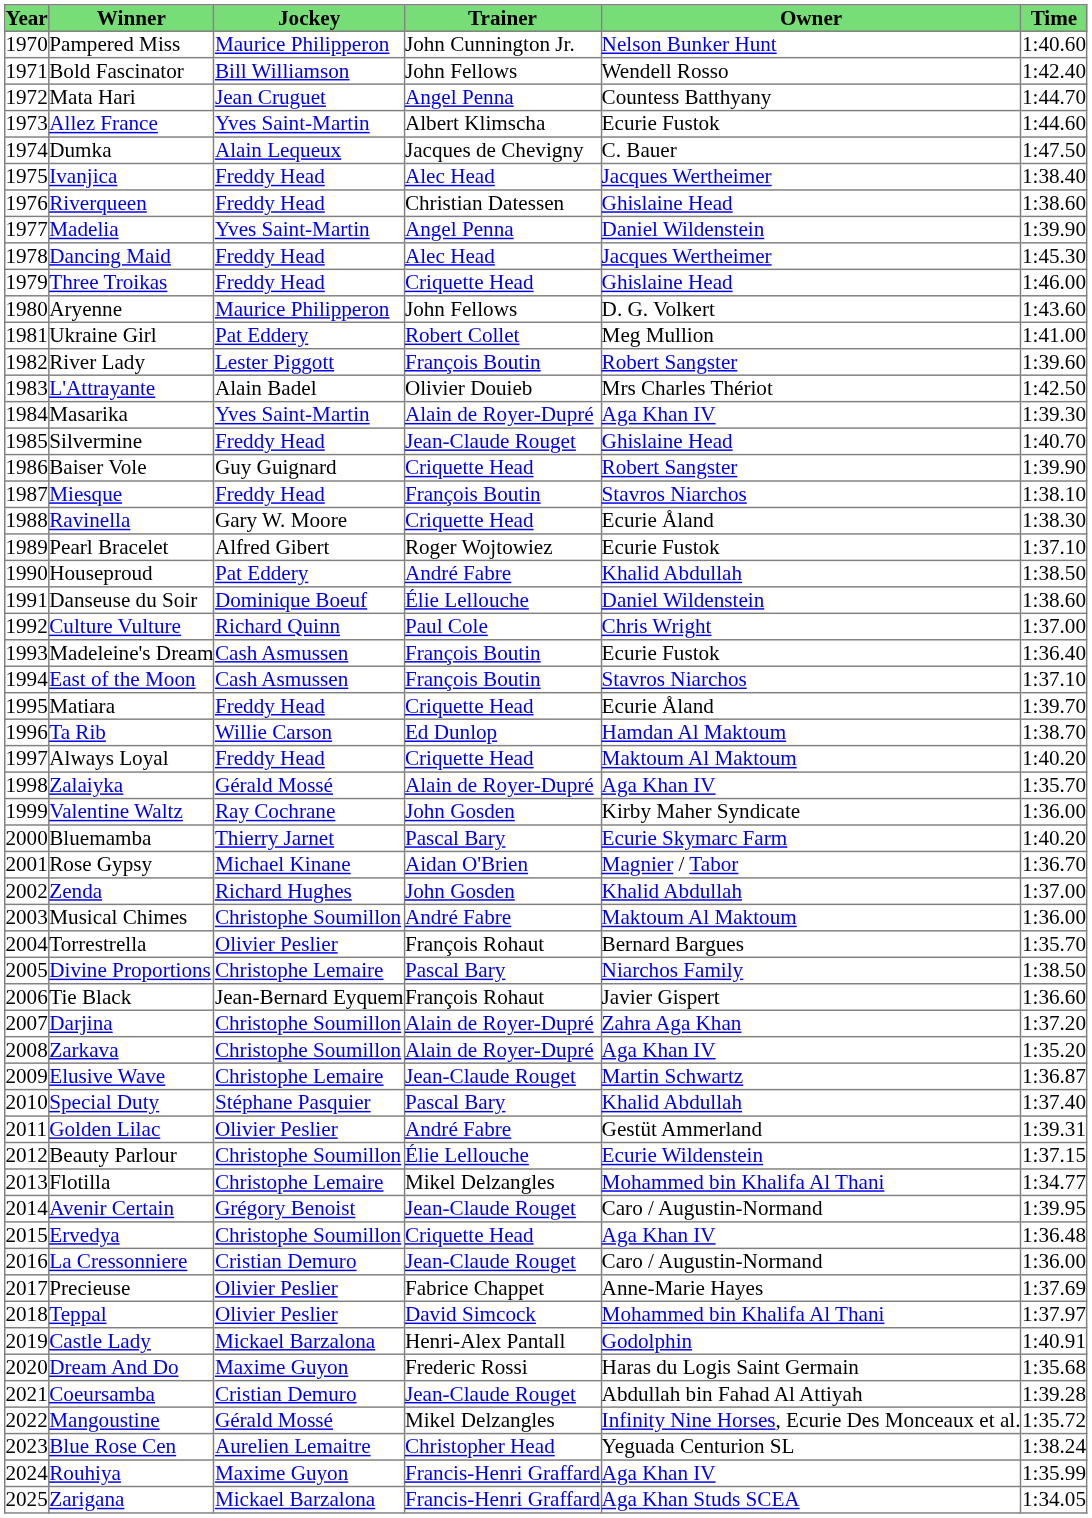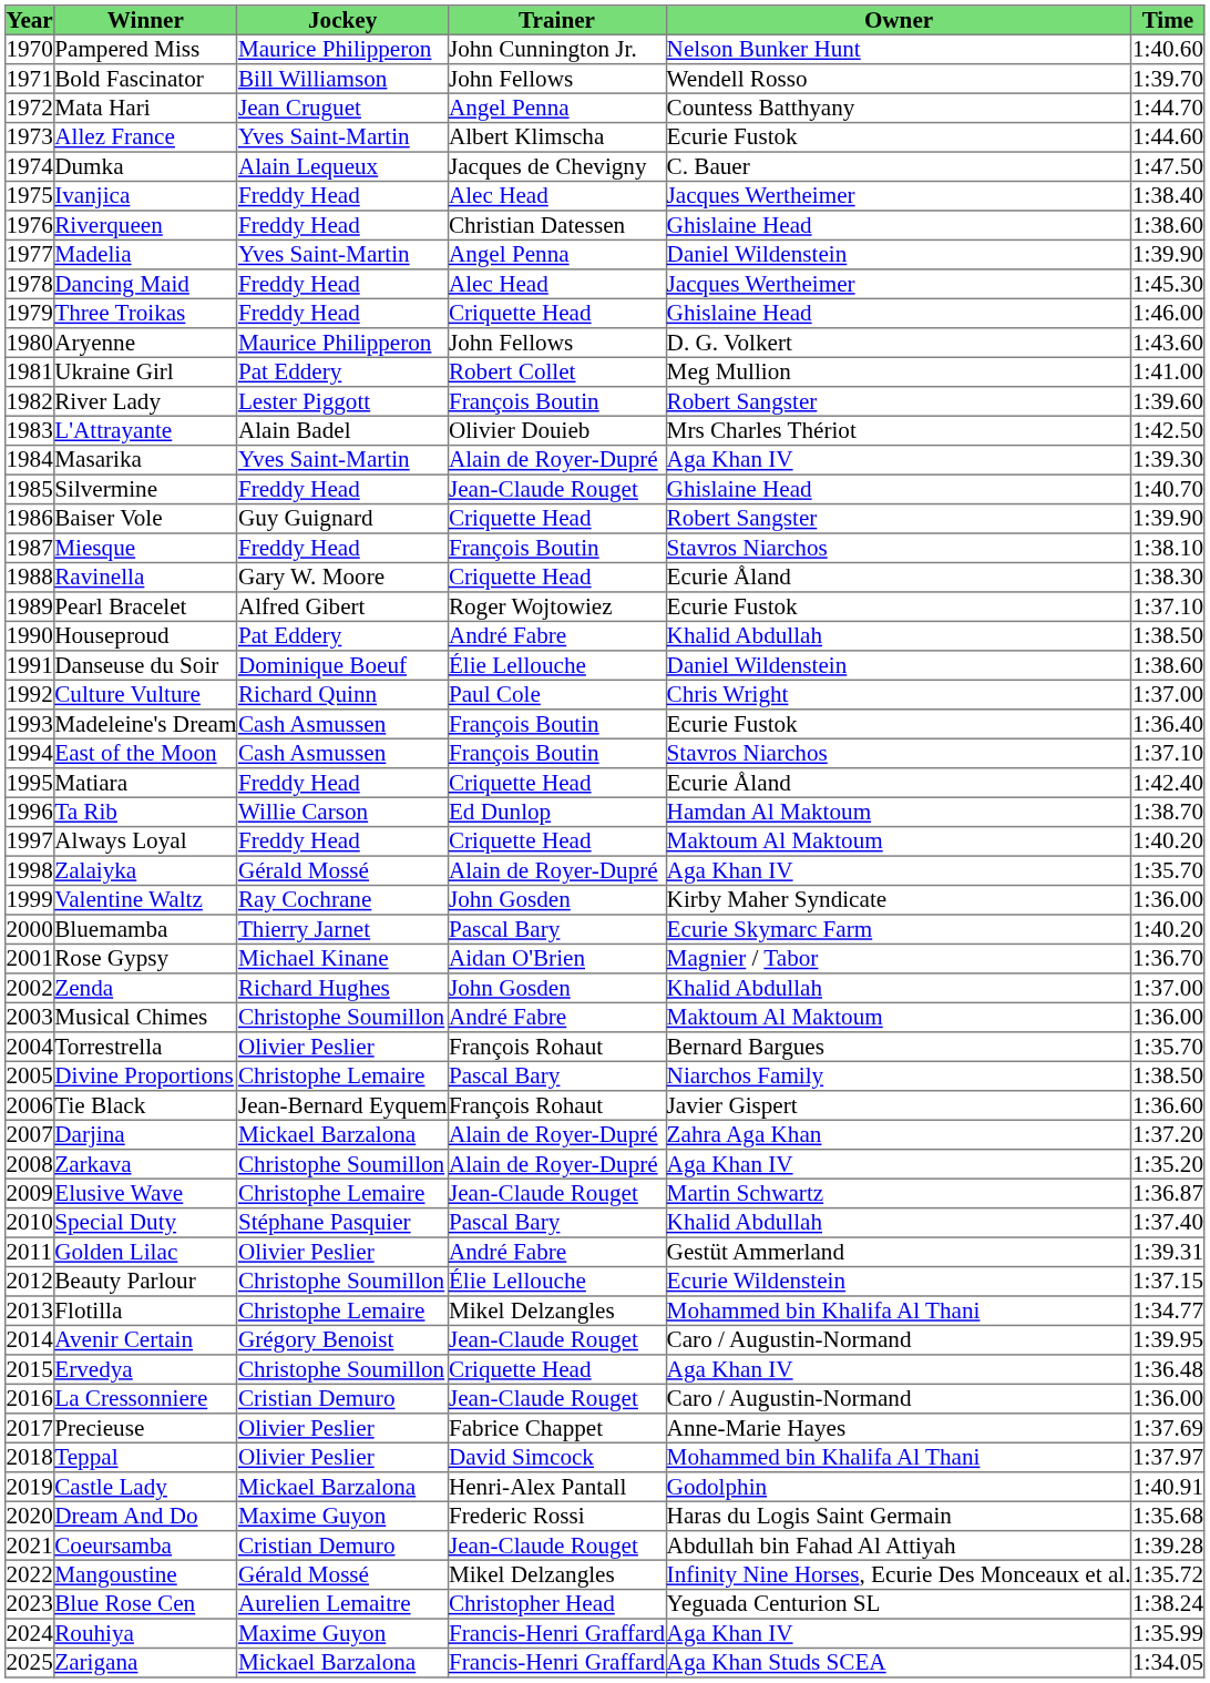 <table class = "sortable" | border="1" cellpadding="0" style="border-collapse: collapse; font-size:90%">
 <tr bgcolor="#77dd77" align="center">
 <th>Year</th>
 <th>Winner</th>
 <th>Jockey</th>
 <th>Trainer</th>
 <th>Owner</th>
 <th>Time</th>
 </tr>
 <tr>
 <td>1970</td>
 <td>Pampered Miss</td>
 <td><a href='#'>Maurice Philipperon</a></td>
 <td>John Cunnington Jr.</td>
 <td><a href='#'>Nelson Bunker Hunt</a></td>
 <td>1:40.60</td>
 </tr>
 <tr>
 <td>1971</td>
 <td>Bold Fascinator</td>
 <td><a href='#'>Bill Williamson</a></td>
 <td>John Fellows</td>
 <td>Wendell Rosso</td>
-<td>1:42.40</td>
+<td>1:39.70</td>
 </tr>
 <tr>
 <td>1972</td>
 <td>Mata Hari</td>
 <td><a href='#'>Jean Cruguet</a></td>
 <td><a href='#'>Angel Penna</a></td>
 <td>Countess Batthyany</td>
 <td>1:44.70</td>
 </tr>
 <tr>
 <td>1973</td>
 <td><a href='#'>Allez France</a></td>
 <td><a href='#'>Yves Saint-Martin</a></td>
 <td>Albert Klimscha</td>
 <td>Ecurie Fustok</td>
 <td>1:44.60</td>
 </tr>
 <tr>
 <td>1974</td>
 <td>Dumka</td>
 <td><a href='#'>Alain Lequeux</a></td>
 <td>Jacques de Chevigny</td>
 <td>C. Bauer</td>
 <td>1:47.50</td>
 </tr>
 <tr>
 <td>1975</td>
 <td><a href='#'>Ivanjica</a></td>
 <td><a href='#'>Freddy Head</a></td>
 <td><a href='#'>Alec Head</a></td>
 <td><a href='#'>Jacques Wertheimer</a></td>
 <td>1:38.40</td>
 </tr>
 <tr>
 <td>1976</td>
 <td><a href='#'>Riverqueen</a></td>
 <td><a href='#'>Freddy Head</a></td>
 <td>Christian Datessen</td>
 <td><a href='#'>Ghislaine Head</a></td>
 <td>1:38.60</td>
 </tr>
 <tr>
 <td>1977</td>
 <td><a href='#'>Madelia</a></td>
 <td><a href='#'>Yves Saint-Martin</a></td>
 <td><a href='#'>Angel Penna</a></td>
 <td><a href='#'>Daniel Wildenstein</a></td>
 <td>1:39.90</td>
 </tr>
 <tr>
 <td>1978</td>
 <td><a href='#'>Dancing Maid</a></td>
 <td><a href='#'>Freddy Head</a></td>
 <td><a href='#'>Alec Head</a></td>
 <td><a href='#'>Jacques Wertheimer</a></td>
 <td>1:45.30</td>
 </tr>
 <tr>
 <td>1979</td>
 <td><a href='#'>Three Troikas</a></td>
 <td><a href='#'>Freddy Head</a></td>
 <td><a href='#'>Criquette Head</a></td>
 <td><a href='#'>Ghislaine Head</a></td>
 <td>1:46.00</td>
 </tr>
 <tr>
 <td>1980</td>
 <td>Aryenne</td>
 <td><a href='#'>Maurice Philipperon</a></td>
 <td>John Fellows</td>
 <td>D. G. Volkert</td>
 <td>1:43.60</td>
 </tr>
 <tr>
 <td>1981</td>
 <td>Ukraine Girl</td>
 <td><a href='#'>Pat Eddery</a></td>
 <td><a href='#'>Robert Collet</a></td>
 <td>Meg Mullion</td>
 <td>1:41.00</td>
 </tr>
 <tr>
 <td>1982</td>
 <td>River Lady</td>
 <td><a href='#'>Lester Piggott</a></td>
 <td><a href='#'>François Boutin</a></td>
 <td><a href='#'>Robert Sangster</a></td>
 <td>1:39.60</td>
 </tr>
 <tr>
 <td>1983</td>
 <td><a href='#'>L'Attrayante</a></td>
 <td>Alain Badel</td>
 <td>Olivier Douieb</td>
 <td>Mrs Charles Thériot</td>
 <td>1:42.50</td>
 </tr>
 <tr>
 <td>1984</td>
 <td>Masarika</td>
 <td><a href='#'>Yves Saint-Martin</a></td>
 <td><a href='#'>Alain de Royer-Dupré</a></td>
 <td><a href='#'>Aga Khan IV</a></td>
 <td>1:39.30</td>
 </tr>
 <tr>
 <td>1985</td>
 <td>Silvermine</td>
 <td><a href='#'>Freddy Head</a></td>
 <td><a href='#'>Jean-Claude Rouget</a></td>
 <td><a href='#'>Ghislaine Head</a></td>
 <td>1:40.70</td>
 </tr>
 <tr>
 <td>1986</td>
 <td>Baiser Vole</td>
 <td>Guy Guignard</td>
 <td><a href='#'>Criquette Head</a></td>
 <td><a href='#'>Robert Sangster</a></td>
 <td>1:39.90</td>
 </tr>
 <tr>
 <td>1987</td>
 <td><a href='#'>Miesque</a></td>
 <td><a href='#'>Freddy Head</a></td>
 <td><a href='#'>François Boutin</a></td>
 <td><a href='#'>Stavros Niarchos</a></td>
 <td>1:38.10</td>
 </tr>
 <tr>
 <td>1988</td>
 <td><a href='#'>Ravinella</a></td>
 <td>Gary W. Moore</td>
 <td><a href='#'>Criquette Head</a></td>
 <td>Ecurie Åland</td>
 <td>1:38.30</td>
 </tr>
 <tr>
 <td>1989</td>
 <td>Pearl Bracelet</td>
 <td>Alfred Gibert</td>
 <td>Roger Wojtowiez</td>
 <td>Ecurie Fustok</td>
 <td>1:37.10</td>
 </tr>
 <tr>
 <td>1990</td>
 <td>Houseproud</td>
 <td><a href='#'>Pat Eddery</a></td>
 <td><a href='#'>André Fabre</a></td>
 <td><a href='#'>Khalid Abdullah</a></td>
 <td>1:38.50</td>
 </tr>
 <tr>
 <td>1991</td>
 <td>Danseuse du Soir</td>
 <td><a href='#'>Dominique Boeuf</a></td>
 <td><a href='#'>Élie Lellouche</a></td>
 <td><a href='#'>Daniel Wildenstein</a></td>
 <td>1:38.60</td>
 </tr>
 <tr>
 <td>1992</td>
 <td><a href='#'>Culture Vulture</a></td>
 <td><a href='#'>Richard Quinn</a></td>
 <td><a href='#'>Paul Cole</a></td>
 <td><a href='#'>Chris Wright</a></td>
 <td>1:37.00</td>
 </tr>
 <tr>
 <td>1993</td>
 <td>Madeleine's Dream</td>
 <td><a href='#'>Cash Asmussen</a></td>
 <td><a href='#'>François Boutin</a></td>
 <td>Ecurie Fustok</td>
 <td>1:36.40</td>
 </tr>
 <tr>
 <td>1994</td>
 <td><a href='#'>East of the Moon</a></td>
 <td><a href='#'>Cash Asmussen</a></td>
 <td><a href='#'>François Boutin</a></td>
 <td><a href='#'>Stavros Niarchos</a></td>
 <td>1:37.10</td>
 </tr>
 <tr>
 <td>1995</td>
 <td>Matiara</td>
 <td><a href='#'>Freddy Head</a></td>
 <td><a href='#'>Criquette Head</a></td>
 <td>Ecurie Åland</td>
-<td>1:39.70</td>
+<td>1:42.40</td>
 </tr>
 <tr>
 <td>1996</td>
 <td><a href='#'>Ta Rib</a></td>
 <td><a href='#'>Willie Carson</a></td>
 <td><a href='#'>Ed Dunlop</a></td>
 <td><a href='#'>Hamdan Al Maktoum</a></td>
 <td>1:38.70</td>
 </tr>
 <tr>
 <td>1997</td>
 <td>Always Loyal</td>
 <td><a href='#'>Freddy Head</a></td>
 <td><a href='#'>Criquette Head</a></td>
 <td><a href='#'>Maktoum Al Maktoum</a></td>
 <td>1:40.20</td>
 </tr>
 <tr>
 <td>1998</td>
 <td><a href='#'>Zalaiyka</a></td>
 <td><a href='#'>Gérald Mossé</a></td>
 <td><a href='#'>Alain de Royer-Dupré</a></td>
 <td><a href='#'>Aga Khan IV</a></td>
 <td>1:35.70</td>
 </tr>
 <tr>
 <td>1999</td>
 <td><a href='#'>Valentine Waltz</a></td>
 <td><a href='#'>Ray Cochrane</a></td>
 <td><a href='#'>John Gosden</a></td>
 <td>Kirby Maher Syndicate</td>
 <td>1:36.00</td>
 </tr>
 <tr>
 <td>2000</td>
 <td>Bluemamba</td>
 <td><a href='#'>Thierry Jarnet</a></td>
 <td><a href='#'>Pascal Bary</a></td>
 <td><a href='#'>Ecurie Skymarc Farm</a></td>
 <td>1:40.20</td>
 </tr>
 <tr>
 <td>2001</td>
 <td>Rose Gypsy</td>
 <td><a href='#'>Michael Kinane</a></td>
 <td><a href='#'>Aidan O'Brien</a></td>
 <td><a href='#'>Magnier</a> / <a href='#'>Tabor</a></td>
 <td>1:36.70</td>
 </tr>
 <tr>
 <td>2002</td>
 <td><a href='#'>Zenda</a></td>
 <td><a href='#'>Richard Hughes</a></td>
 <td><a href='#'>John Gosden</a></td>
 <td><a href='#'>Khalid Abdullah</a></td>
 <td>1:37.00</td>
 </tr>
 <tr>
 <td>2003</td>
 <td>Musical Chimes</td>
 <td><a href='#'>Christophe Soumillon</a></td>
 <td><a href='#'>André Fabre</a></td>
 <td><a href='#'>Maktoum Al Maktoum</a></td>
 <td>1:36.00</td>
 </tr>
 <tr>
 <td>2004</td>
 <td>Torrestrella</td>
 <td><a href='#'>Olivier Peslier</a></td>
 <td>François Rohaut</td>
 <td>Bernard Bargues</td>
 <td>1:35.70</td>
 </tr>
 <tr>
 <td>2005</td>
 <td><a href='#'>Divine Proportions</a></td>
 <td><a href='#'>Christophe Lemaire</a></td>
 <td><a href='#'>Pascal Bary</a></td>
 <td><a href='#'>Niarchos Family</a></td>
 <td>1:38.50</td>
 </tr>
 <tr>
 <td>2006</td>
 <td>Tie Black </td>
 <td>Jean-Bernard Eyquem</td>
 <td>François Rohaut</td>
 <td>Javier Gispert</td>
 <td>1:36.60</td>
 </tr>
 <tr>
 <td>2007</td>
 <td><a href='#'>Darjina</a></td>
-<td><a href='#'>Christophe Soumillon</a></td>
+<td><a href='#'>Mickael Barzalona</a></td>
 <td><a href='#'>Alain de Royer-Dupré</a></td>
 <td><a href='#'>Zahra Aga Khan</a></td>
 <td>1:37.20</td>
 </tr>
 <tr>
 <td>2008</td>
 <td><a href='#'>Zarkava</a></td>
 <td><a href='#'>Christophe Soumillon</a></td>
 <td><a href='#'>Alain de Royer-Dupré</a></td>
 <td><a href='#'>Aga Khan IV</a></td>
 <td>1:35.20</td>
 </tr>
 <tr>
 <td>2009</td>
 <td><a href='#'>Elusive Wave</a></td>
 <td><a href='#'>Christophe Lemaire</a></td>
 <td><a href='#'>Jean-Claude Rouget</a></td>
 <td><a href='#'>Martin Schwartz</a></td>
 <td>1:36.87</td>
 </tr>
 <tr>
 <td>2010</td>
 <td><a href='#'>Special Duty</a> </td>
 <td><a href='#'>Stéphane Pasquier</a></td>
 <td><a href='#'>Pascal Bary</a></td>
 <td><a href='#'>Khalid Abdullah</a></td>
 <td>1:37.40</td>
 </tr>
 <tr>
 <td>2011</td>
 <td><a href='#'>Golden Lilac</a></td>
 <td><a href='#'>Olivier Peslier</a></td>
 <td><a href='#'>André Fabre</a></td>
 <td>Gestüt Ammerland</td>
 <td>1:39.31</td>
 </tr>
 <tr>
 <td>2012</td>
 <td>Beauty Parlour</td>
 <td><a href='#'>Christophe Soumillon</a></td>
 <td><a href='#'>Élie Lellouche</a></td>
 <td><a href='#'>Ecurie Wildenstein</a></td>
 <td>1:37.15</td>
 </tr>
 <tr>
 <td>2013</td>
 <td>Flotilla</td>
 <td><a href='#'>Christophe Lemaire</a></td>
 <td>Mikel Delzangles</td>
 <td><a href='#'>Mohammed bin Khalifa Al Thani</a></td>
 <td>1:34.77</td>
 </tr>
 <tr>
 <td>2014</td>
 <td><a href='#'>Avenir Certain</a></td>
 <td><a href='#'>Grégory Benoist</a></td>
 <td><a href='#'>Jean-Claude Rouget</a></td>
 <td>Caro / Augustin-Normand </td>
 <td>1:39.95</td>
 </tr>
 <tr>
 <td>2015</td>
 <td><a href='#'>Ervedya</a></td>
 <td><a href='#'>Christophe Soumillon</a></td>
 <td><a href='#'>Criquette Head</a></td>
 <td><a href='#'>Aga Khan IV</a></td>
 <td>1:36.48</td>
 </tr>
 <tr>
 <td>2016</td>
 <td><a href='#'>La Cressonniere</a></td>
 <td><a href='#'>Cristian Demuro</a></td>
 <td><a href='#'>Jean-Claude Rouget</a></td>
 <td>Caro / Augustin-Normand </td>
 <td>1:36.00</td>
 </tr>
 <tr>
 <td>2017</td>
 <td>Precieuse</td>
 <td><a href='#'>Olivier Peslier</a></td>
 <td>Fabrice Chappet</td>
 <td>Anne-Marie Hayes</td>
 <td>1:37.69</td>
 </tr>
 <tr>
 <td>2018</td>
 <td><a href='#'>Teppal</a></td>
 <td><a href='#'>Olivier Peslier</a></td>
 <td><a href='#'>David Simcock</a></td>
 <td><a href='#'>Mohammed bin Khalifa Al Thani</a></td>
 <td>1:37.97</td>
 </tr>
 <tr>
 <td>2019</td>
 <td><a href='#'>Castle Lady</a></td>
 <td><a href='#'>Mickael Barzalona</a></td>
 <td>Henri-Alex Pantall</td>
 <td><a href='#'>Godolphin</a></td>
 <td>1:40.91</td>
 </tr>
 <tr>
 <td>2020</td>
 <td><a href='#'>Dream And Do</a></td>
 <td><a href='#'>Maxime Guyon</a></td>
 <td>Frederic Rossi</td>
 <td>Haras du Logis Saint Germain</td>
 <td>1:35.68</td>
 </tr>
 <tr>
 <td>2021</td>
 <td><a href='#'>Coeursamba</a></td>
 <td><a href='#'>Cristian Demuro</a></td>
 <td><a href='#'>Jean-Claude Rouget</a></td>
 <td>Abdullah bin Fahad Al Attiyah</td>
 <td>1:39.28</td>
 </tr>
 <tr>
 <td>2022</td>
 <td><a href='#'>Mangoustine</a></td>
 <td><a href='#'>Gérald Mossé</a></td>
 <td>Mikel Delzangles</td>
 <td><a href='#'>Infinity Nine Horses</a>, Ecurie Des Monceaux et al.</td>
 <td>1:35.72</td>
 </tr>
 <tr>
 <td>2023</td>
 <td><a href='#'>Blue Rose Cen</a></td>
 <td><a href='#'>Aurelien Lemaitre</a></td>
 <td><a href='#'>Christopher Head</a></td>
 <td>Yeguada Centurion SL</td>
 <td>1:38.24</td>
 </tr>
 <tr>
 <td>2024</td>
 <td><a href='#'>Rouhiya</a></td>
 <td><a href='#'>Maxime Guyon</a></td>
 <td><a href='#'>Francis-Henri Graffard</a></td>
 <td><a href='#'>Aga Khan IV</a></td>
 <td>1:35.99</td>
 </tr>
 <tr>
 <td>2025</td>
 <td><a href='#'>Zarigana</a> </td>
 <td><a href='#'>Mickael Barzalona</a></td>
 <td><a href='#'>Francis-Henri Graffard</a></td>
 <td><a href='#'>Aga Khan Studs SCEA</a></td>
 <td>1:34.05</td>
 </tr>
 </table>
